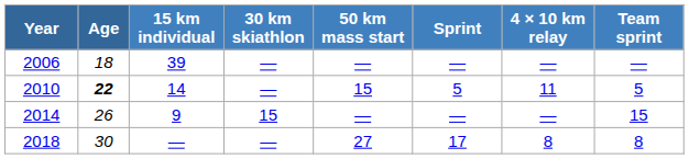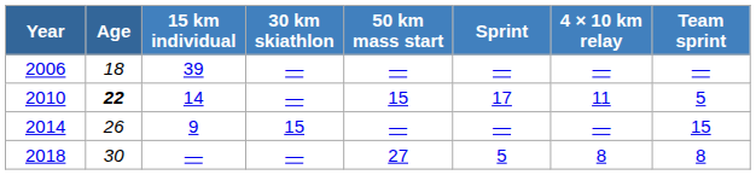 <table class="wikitable" style="font-size:95%; text-align:center; border:grey solid 1px; border-collapse:collapse; background:#ffffff;">
 <tr>
 <th style="background-color:#369; color:white; width:60px;"> Year </th>
 <th style="background-color:#369; color:white; width:40px;"> Age </th>
 <th style="background-color:#4180be; color:white; width:75px;"> 15 km <br> individual </th>
 <th style="background-color:#4180be; color:white; width:75px;"> 30 km <br> skiathlon </th>
 <th style="background-color:#4180be; color:white; width:75px;"> 50 km <br> mass start </th>
 <th style="background-color:#4180be; color:white; width:75px;"> Sprint </th>
 <th style="background-color:#4180be; color:white; width:75px;"> 4 × 10 km <br> relay </th>
 <th style="background-color:#4180be; color:white; width:75px;"> Team <br> sprint </th>
 </tr>
 <tr>
 <td><a href='#'>2006</a></td>
 <td><em>18</em></td>
 <td><a href='#'>39</a></td>
 <td><a href='#'>—</a></td>
 <td><a href='#'>—</a></td>
 <td><a href='#'>—</a></td>
 <td><a href='#'>—</a></td>
 <td><a href='#'>—</a></td>
 </tr>
 <tr>
 <td><a href='#'>2010</a></td>
 <td><strong><em>22</em></strong></td>
 <td><a href='#'>14</a></td>
 <td><a href='#'>—</a></td>
 <td><a href='#'>15</a></td>
-<td><a href='#'>5</a></td>
+<td><a href='#'>17</a></td>
 <td><a href='#'>11</a></td>
 <td><a href='#'>5</a></td>
 </tr>
 <tr>
 <td><a href='#'>2014</a></td>
 <td><em>26</em></td>
 <td><a href='#'>9</a></td>
 <td><a href='#'>15</a></td>
 <td><a href='#'>—</a></td>
 <td><a href='#'>—</a></td>
 <td><a href='#'>—</a></td>
 <td><a href='#'>15</a></td>
 </tr>
 <tr>
 <td><a href='#'>2018</a></td>
 <td><em>30</em></td>
 <td><a href='#'>—</a></td>
 <td><a href='#'>—</a></td>
 <td><a href='#'>27</a></td>
-<td><a href='#'>17</a></td>
+<td><a href='#'>5</a></td>
 <td><a href='#'>8</a></td>
 <td><a href='#'>8</a></td>
 </tr>
 </table>
